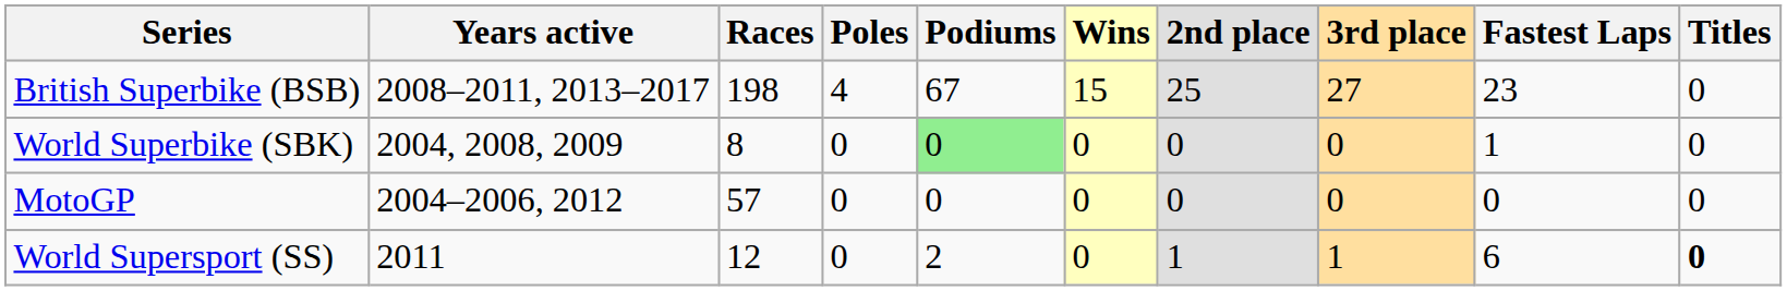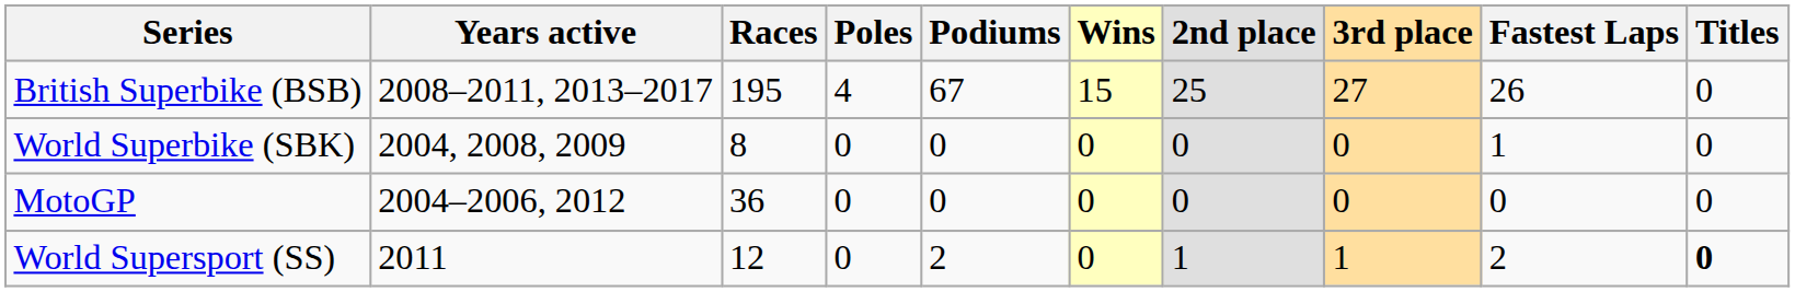 <table class="wikitable">
 <tr>
 <th colspan=2>Series</th>
 <th colspan=2>Years active</th>
 <th>Races</th>
 <th>Poles</th>
 <th>Podiums</th>
 <td style="background:#ffffbf;"><strong>Wins</strong></td>
 <td style="background:#DFDFDF;"><strong>2nd place</strong></td>
 <td style="background:#FFDF9F;"><strong>3rd place</strong></td>
 <th>Fastest Laps</th>
 <th>Titles</th>
 </tr>
 <tr>
 <td colspan=2><a href='#'>British Superbike</a> (BSB)</td>
 <td colspan=2>2008–2011, 2013–2017</td>
-<td>198</td>
+<td>195</td>
 <td>4</td>
 <td>67</td>
 <td style="background:#ffffbf;">15</td>
 <td style="background:#DFDFDF;">25</td>
 <td style="background:#FFDF9F;">27</td>
-<td>23</td>
+<td>26</td>
 <td>0</td>
 </tr>
 <tr>
 <td colspan=2><a href='#'>World Superbike</a> (SBK)</td>
 <td colspan=2>2004, 2008, 2009</td>
 <td>8</td>
 <td>0</td>
-<td style="background: lightgreen;">0</td>
+<td>0</td>
 <td style="background:#ffffbf;">0</td>
 <td style="background:#DFDFDF;">0</td>
 <td style="background:#FFDF9F;">0</td>
 <td>1</td>
 <td>0</td>
 </tr>
 <tr>
 <td colspan=2><a href='#'>MotoGP</a></td>
 <td colspan=2>2004–2006, 2012</td>
-<td>57</td>
+<td>36</td>
 <td>0</td>
 <td>0</td>
 <td style="background:#ffffbf;">0</td>
 <td style="background:#DFDFDF;">0</td>
 <td style="background:#FFDF9F;">0</td>
 <td>0</td>
 <td>0</td>
 </tr>
 <tr>
 <td colspan=2><a href='#'>World Supersport</a> (SS)</td>
 <td colspan=2>2011</td>
 <td>12</td>
 <td>0</td>
 <td>2</td>
 <td style="background:#ffffbf;">0</td>
 <td style="background:#DFDFDF;">1</td>
 <td style="background:#FFDF9F;">1</td>
-<td>6</td>
+<td>2</td>
 <td><strong>0</strong></td>
 </tr>
 </table>
